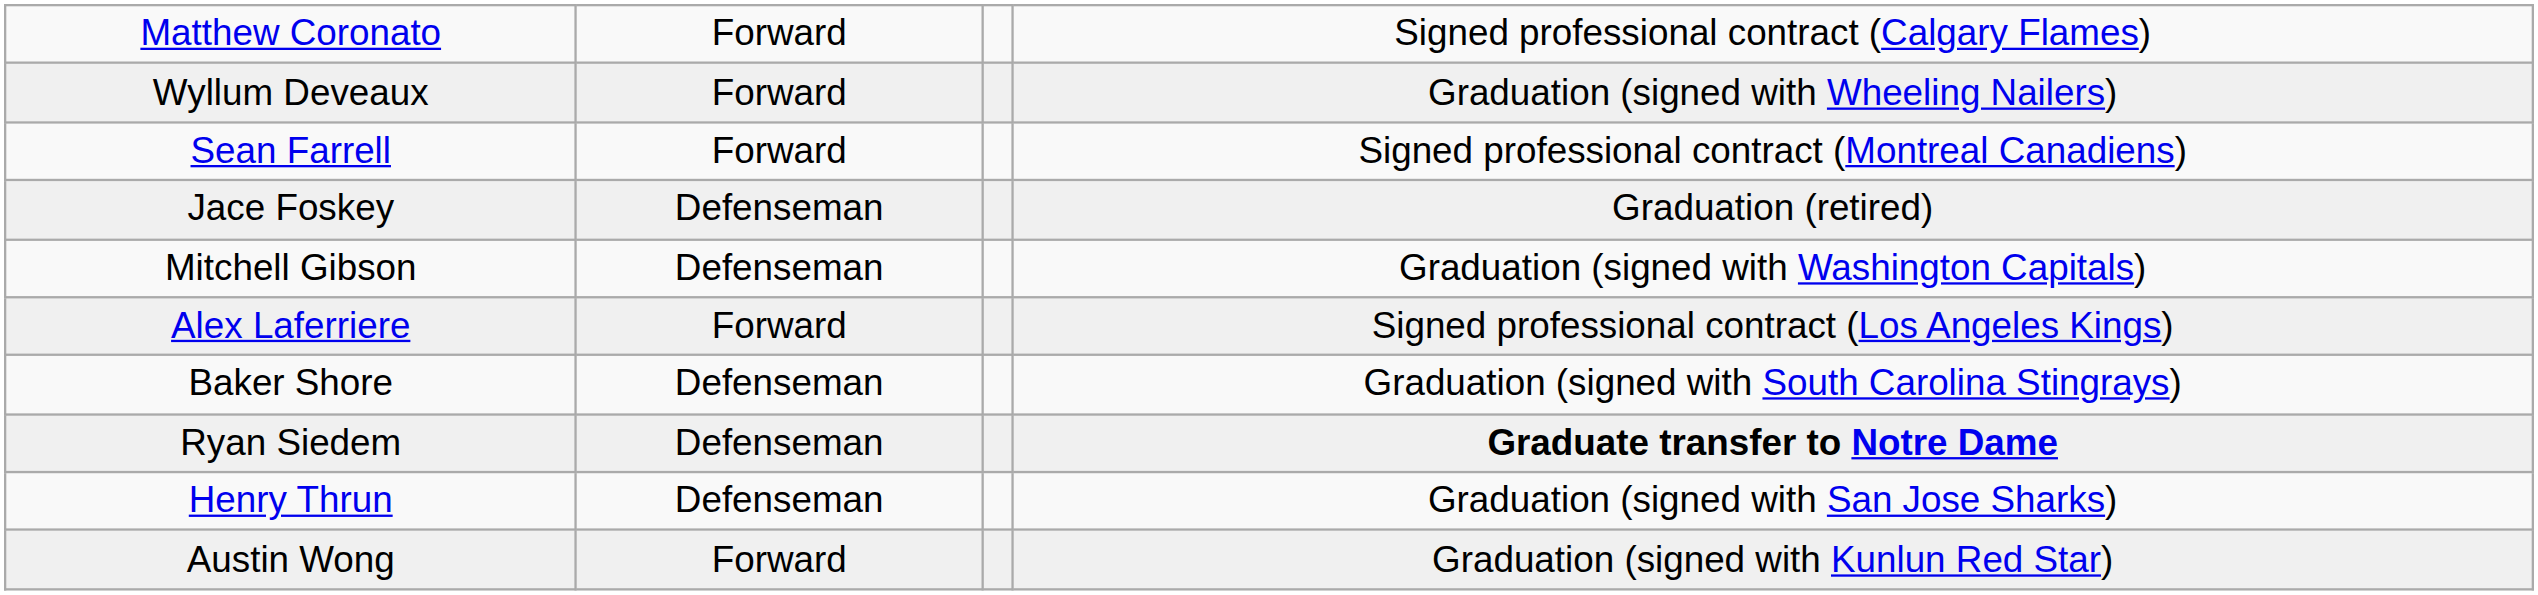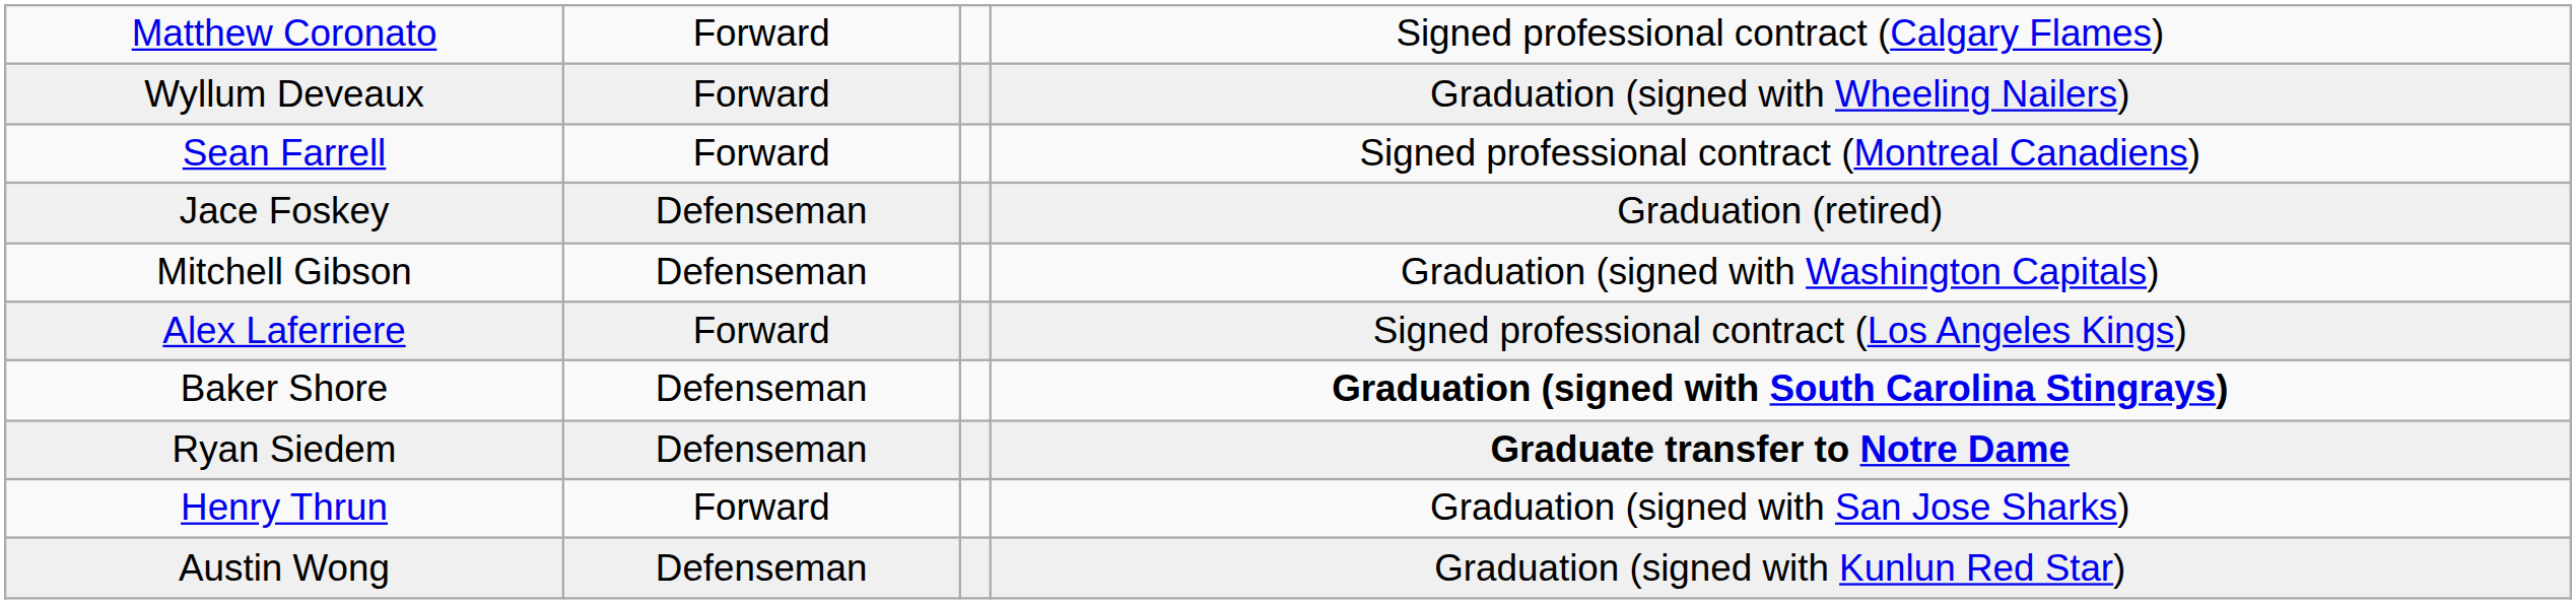 <table class="wikitable" width=1100>
 <tr align="center" bgcolor="">
 <td><a href='#'>Matthew Coronato</a></td>
 <td>Forward</td>
 <td></td>
 <td>Signed professional contract (<a href='#'>Calgary Flames</a>)</td>
 </tr>
 <tr align="center" bgcolor="f0f0f0">
 <td>Wyllum Deveaux</td>
 <td>Forward</td>
 <td></td>
 <td>Graduation (signed with <a href='#'>Wheeling Nailers</a>)</td>
 </tr>
 <tr align="center" bgcolor="">
 <td><a href='#'>Sean Farrell</a></td>
 <td>Forward</td>
 <td></td>
 <td>Signed professional contract (<a href='#'>Montreal Canadiens</a>)</td>
 </tr>
 <tr align="center" bgcolor="f0f0f0">
 <td>Jace Foskey</td>
 <td>Defenseman</td>
 <td></td>
 <td>Graduation (retired)</td>
 </tr>
 <tr align="center" bgcolor="">
 <td>Mitchell Gibson</td>
 <td>Defenseman</td>
 <td></td>
 <td>Graduation (signed with <a href='#'>Washington Capitals</a>)</td>
 </tr>
 <tr align="center" bgcolor="f0f0f0">
 <td><a href='#'>Alex Laferriere</a></td>
 <td>Forward</td>
 <td></td>
 <td>Signed professional contract (<a href='#'>Los Angeles Kings</a>)</td>
 </tr>
 <tr align="center" bgcolor="">
 <td>Baker Shore</td>
 <td>Defenseman</td>
 <td></td>
-<td>Graduation (signed with <a href='#'>South Carolina Stingrays</a>)</td>
+<td><strong>Graduation (signed with <a href='#'>South Carolina Stingrays</a>)</strong></td>
 </tr>
 <tr align="center" bgcolor="f0f0f0">
 <td>Ryan Siedem</td>
 <td>Defenseman</td>
 <td></td>
 <td><strong>Graduate transfer to <a href='#'>Notre Dame</a></strong></td>
 </tr>
 <tr align="center" bgcolor="">
 <td><a href='#'>Henry Thrun</a></td>
-<td>Defenseman</td>
+<td>Forward</td>
 <td></td>
 <td>Graduation (signed with <a href='#'>San Jose Sharks</a>)</td>
 </tr>
 <tr align="center" bgcolor="f0f0f0">
 <td>Austin Wong</td>
-<td>Forward</td>
+<td>Defenseman</td>
 <td></td>
 <td>Graduation (signed with <a href='#'>Kunlun Red Star</a>)</td>
 </tr>
 </table>
